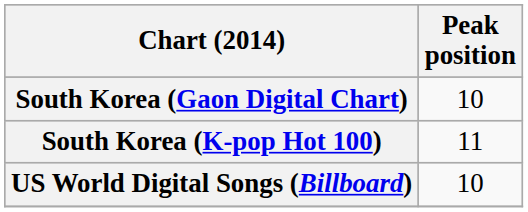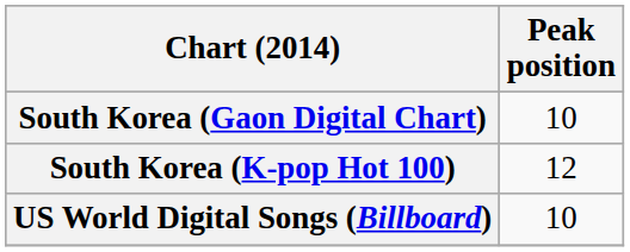 <table class="wikitable sortable plainrowheaders">
 <tr>
 <th>Chart (2014)</th>
 <th>Peak<br>position</th>
 </tr>
 <tr>
 <th scope="row">South Korea (<a href='#'>Gaon Digital Chart</a>)</th>
 <td align="center">10</td>
 </tr>
 <tr>
 <th scope="row">South Korea (<a href='#'>K-pop Hot 100</a>)</th>
-<td align="center">11</td>
+<td align="center">12</td>
 </tr>
 <tr>
 <th scope="row">US World Digital Songs (<em><a href='#'>Billboard</a></em>)</th>
 <td align="center">10</td>
 </tr>
 <tr>
 </tr>
 </table>
